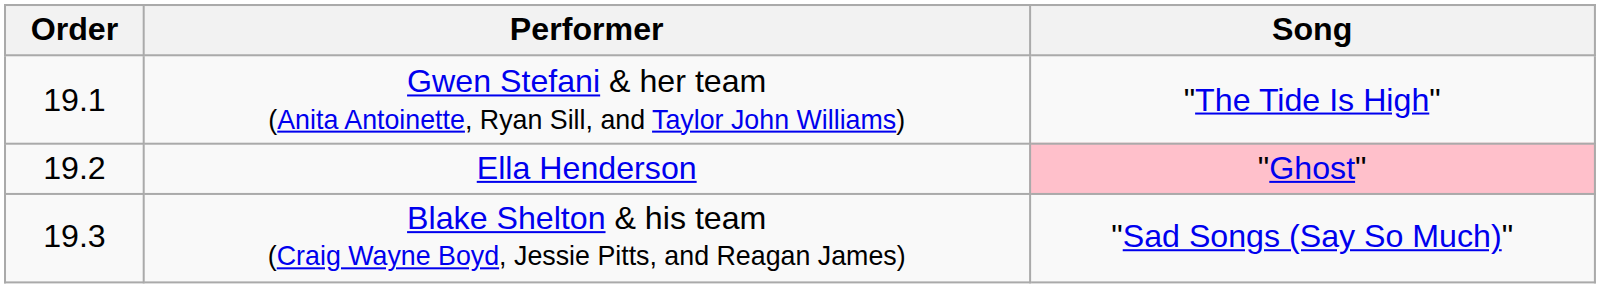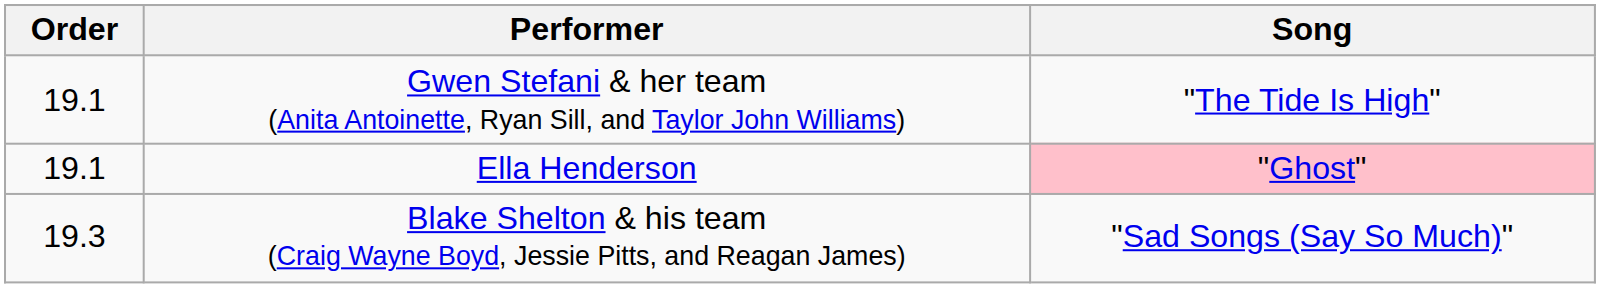 <table class="wikitable" style="text-align:center; width:50%;">
 <tr>
 </tr>
 <tr>
 <th>Order</th>
 <th>Performer</th>
 <th>Song</th>
 </tr>
 <tr>
 <td>19.1</td>
 <td><a href='#'>Gwen Stefani</a> & her team <br><small>(<a href='#'>Anita Antoinette</a>, Ryan Sill, and <a href='#'>Taylor John Williams</a>)</small></td>
 <td>"<a href='#'>The Tide Is High</a>"</td>
 </tr>
 <tr>
-<td>19.2</td>
+<td>19.1</td>
 <td><a href='#'>Ella Henderson</a></td>
 <td style="background: pink;">"<a href='#'>Ghost</a>"</td>
 </tr>
 <tr>
 <td>19.3</td>
 <td><a href='#'>Blake Shelton</a> & his team <br><small>(<a href='#'>Craig Wayne Boyd</a>, Jessie Pitts, and Reagan James)</small></td>
 <td>"<a href='#'>Sad Songs (Say So Much)</a>"</td>
 </tr>
 </table>
